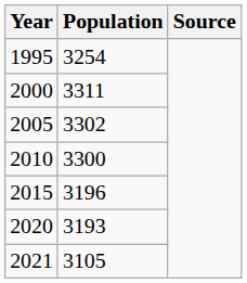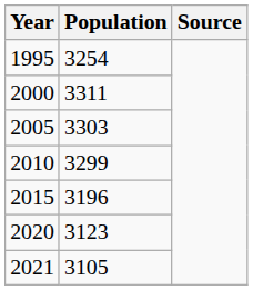 <table class=wikitable>
 <tr>
 <th>Year</th>
 <th>Population</th>
 <th>Source</th>
 </tr>
 <tr>
 <td>1995</td>
 <td>3254 </td>
 <td rowspan="7"></td>
 </tr>
 <tr>
 <td>2000</td>
 <td>3311 </td>
 </tr>
 <tr>
 <td>2005</td>
-<td>3302 </td>
+<td>3303 </td>
 </tr>
 <tr>
 <td>2010</td>
-<td>3300 </td>
+<td>3299 </td>
 </tr>
 <tr>
 <td>2015</td>
 <td>3196 </td>
 </tr>
 <tr>
 <td>2020</td>
-<td>3193 </td>
+<td>3123 </td>
 </tr>
 <tr>
 <td>2021</td>
 <td>3105 </td>
 </tr>
 </table>
